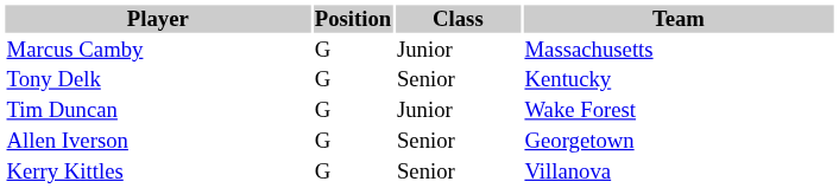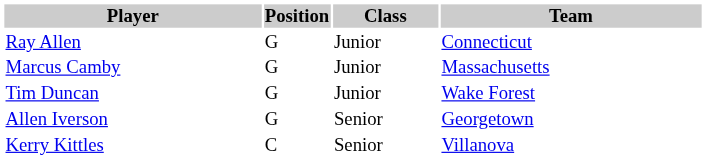 <table style="width:600px" "border:'1' 'solid' 'gray'">
 <tr>
 <th bgcolor="#CCCCCC" style="width:40%">Player</th>
 <th bgcolor="#CCCCCC" style="width:4%">Position</th>
 <th bgcolor="#CCCCCC" style="width:16%">Class</th>
 <th bgcolor="#CCCCCC" style="width:40%">Team</th>
 </tr>
 <tr>
+<td><a href='#'>Ray Allen</a></td>
+<td>G</td>
+<td>Junior</td>
+<td><a href='#'>Connecticut</a></td>
+</tr>
+<tr>
 <td><a href='#'>Marcus Camby</a></td>
 <td>G</td>
 <td>Junior</td>
 <td><a href='#'>Massachusetts</a></td>
-</tr>
-<tr>
-<td><a href='#'>Tony Delk</a></td>
-<td>G</td>
-<td>Senior</td>
-<td><a href='#'>Kentucky</a></td>
 </tr>
 <tr>
 <td><a href='#'>Tim Duncan</a></td>
 <td>G</td>
 <td>Junior</td>
 <td><a href='#'>Wake Forest</a></td>
 </tr>
 <tr>
 <td><a href='#'>Allen Iverson</a></td>
 <td>G</td>
 <td>Senior</td>
 <td><a href='#'>Georgetown</a></td>
 </tr>
 <tr>
 <td><a href='#'>Kerry Kittles</a></td>
-<td>G</td>
+<td>C</td>
 <td>Senior</td>
 <td><a href='#'>Villanova</a></td>
 </tr>
 </table>
